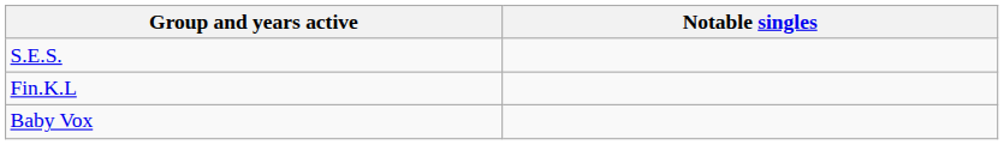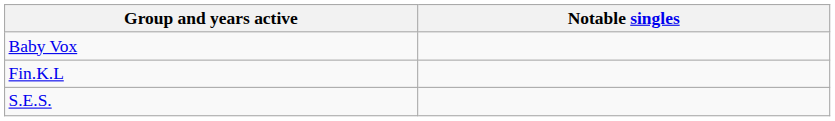 <table class="wikitable" style="width:60%">
 <tr>
 <th style="width:30%">Group and years active</th>
 <th style="width:30%">Notable <a href='#'>singles</a></th>
 </tr>
 <tr>
-<td><a href='#'>S.E.S.</a> </td>
+<td><a href='#'>Baby Vox</a> </td>
 <td></td>
 </tr>
 <tr>
 <td><a href='#'>Fin.K.L</a> </td>
 <td></td>
 </tr>
 <tr>
-<td><a href='#'>Baby Vox</a> </td>
+<td><a href='#'>S.E.S.</a> </td>
 <td></td>
 </tr>
 </table>
